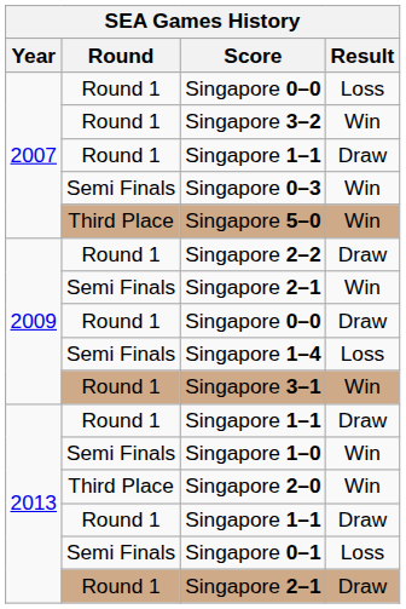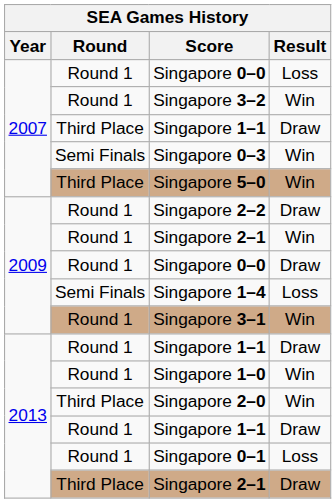 <table class="wikitable collapsible collapsed" style="text-align: center;">
 <tr>
 <th colspan=4>SEA Games History</th>
 </tr>
 <tr>
 <th>Year</th>
 <th>Round</th>
 <th>Score</th>
 <th>Result</th>
 </tr>
 <tr>
 <td rowspan=5><a href='#'>2007</a></td>
 <td>Round 1</td>
 <td align="left"> Singapore <strong>0–0</strong> </td>
 <td>Loss</td>
 </tr>
 <tr>
 <td>Round 1</td>
 <td align="left"> Singapore <strong>3–2</strong> </td>
 <td>Win</td>
 </tr>
 <tr>
-<td>Round 1</td>
+<td>Third Place</td>
 <td align="left"> Singapore <strong>1–1</strong> </td>
 <td>Draw</td>
 </tr>
 <tr>
 <td>Semi Finals</td>
 <td align="left"> Singapore <strong>0–3</strong> </td>
 <td>Win</td>
 </tr>
 <tr bgcolor=#CFAA88>
 <td>Third Place</td>
 <td align="left"> Singapore <strong>5–0</strong> </td>
 <td>Win</td>
 </tr>
 <tr>
 <td rowspan=5><a href='#'>2009</a></td>
 <td>Round 1</td>
 <td align="left"> Singapore <strong>2–2</strong> </td>
 <td>Draw</td>
 </tr>
 <tr>
-<td>Semi Finals</td>
+<td>Round 1</td>
 <td align="left"> Singapore <strong>2–1</strong> </td>
 <td>Win</td>
 </tr>
 <tr>
 <td>Round 1</td>
 <td align="left"> Singapore <strong>0–0</strong> </td>
 <td>Draw</td>
 </tr>
 <tr>
 <td>Semi Finals</td>
 <td align="left"> Singapore <strong>1–4</strong> </td>
 <td>Loss</td>
 </tr>
 <tr bgcolor=#CFAA88>
 <td>Round 1</td>
 <td align="left"> Singapore <strong>3–1</strong> </td>
 <td>Win</td>
 </tr>
 <tr>
 <td rowspan=6><a href='#'>2013</a></td>
 <td>Round 1</td>
 <td align="left"> Singapore <strong>1–1</strong> </td>
 <td>Draw</td>
 </tr>
 <tr>
-<td>Semi Finals</td>
+<td>Round 1</td>
 <td align="left"> Singapore <strong>1–0</strong> </td>
 <td>Win</td>
 </tr>
 <tr>
 <td>Third Place</td>
 <td align="left"> Singapore <strong>2–0</strong> </td>
 <td>Win</td>
 </tr>
 <tr>
 <td>Round 1</td>
 <td align="left"> Singapore <strong>1–1</strong> </td>
 <td>Draw</td>
 </tr>
 <tr>
-<td>Semi Finals</td>
+<td>Round 1</td>
 <td align="left"> Singapore <strong>0–1</strong> </td>
 <td>Loss</td>
 </tr>
 <tr bgcolor=#CFAA88>
-<td>Round 1</td>
+<td>Third Place</td>
 <td align="left"> Singapore <strong>2–1</strong> </td>
 <td>Draw</td>
 </tr>
 </table>
